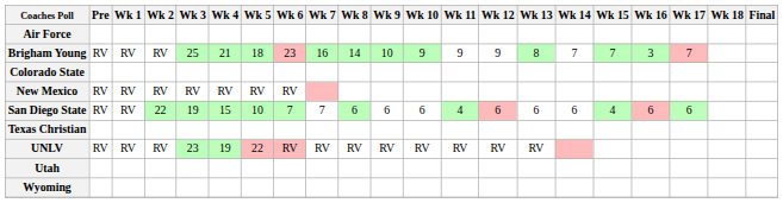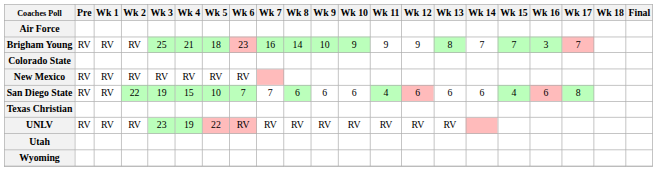 <table class="wikitable" style="white-space:nowrap;font-size:90%;">
 <tr>
 <th><small>Coaches Poll</small></th>
 <th>Pre</th>
 <th>Wk 1</th>
 <th>Wk 2</th>
 <th>Wk 3</th>
 <th>Wk 4</th>
 <th>Wk 5</th>
 <th>Wk 6</th>
 <th>Wk 7</th>
 <th>Wk 8</th>
 <th>Wk 9</th>
 <th>Wk 10</th>
 <th>Wk 11</th>
 <th>Wk 12</th>
 <th>Wk 13</th>
 <th>Wk 14</th>
 <th>Wk 15</th>
 <th>Wk 16</th>
 <th>Wk 17</th>
 <th>Wk 18</th>
 <th>Final</th>
 </tr>
 <tr style="text-align:center;">
 <th align="left">Air Force</th>
 <td style="background:#FFFFFF;"></td>
 <td style="background:#FFFFFF;"></td>
 <td style="background:#FFFFFF;"></td>
 <td style="background:#FFFFFF;"></td>
 <td style="background:#FFFFFF;"></td>
 <td style="background:#FFFFFF;"></td>
 <td style="background:#FFFFFF;"></td>
 <td style="background:#FFFFFF;"></td>
 <td style="background:#FFFFFF;"></td>
 <td style="background:#FFFFFF;"></td>
 <td style="background:#FFFFFF;"></td>
 <td style="background:#FFFFFF;"></td>
 <td style="background:#FFFFFF;"></td>
 <td style="background:#FFFFFF;"></td>
 <td style="background:#FFFFFF;"></td>
 <td style="background:#FFFFFF;"></td>
 <td style="background:#FFFFFF;"></td>
 <td style="background:#FFFFFF;"></td>
 <td style="background:#FFFFFF;"></td>
 <td style="background:#FFFFFF;"></td>
 </tr>
 <tr style="text-align:center;">
 <th>Brigham Young</th>
 <td style="background:#FFFFFF;">RV</td>
 <td style="background:#FFFFFF;">RV</td>
 <td style="background:#FFFFFF;">RV</td>
 <td style="background:#BBFFBB;">25</td>
 <td style="background:#BBFFBB;">21</td>
 <td style="background:#BBFFBB;">18</td>
 <td style="background:#FFBBBB;">23</td>
 <td style="background:#BBFFBB;">16</td>
 <td style="background:#BBFFBB;">14</td>
 <td style="background:#BBFFBB;">10</td>
 <td style="background:#BBFFBB;">9</td>
 <td style="background:#FFFFFF;">9</td>
 <td style="background:#FFFFFF;">9</td>
 <td style="background:#BBFFBB;">8</td>
 <td style="background:#FFFFFF;">7</td>
 <td style="background:#BBFFBB;">7</td>
 <td style="background:#BBFFBB;">3</td>
 <td style="background:#FFBBBB;">7</td>
 <td style="background:#FFFFFF;"></td>
 <td style="background:#FFFFFF;"></td>
 </tr>
 <tr style="text-align:center;">
 <th>Colorado State</th>
 <td style="background:#FFFFFF;"></td>
 <td style="background:#FFFFFF;"></td>
 <td style="background:#FFFFFF;"></td>
 <td style="background:#FFFFFF;"></td>
 <td style="background:#FFFFFF;"></td>
 <td style="background:#FFFFFF;"></td>
 <td style="background:#FFFFFF;"></td>
 <td style="background:#FFFFFF;"></td>
 <td style="background:#FFFFFF;"></td>
 <td style="background:#FFFFFF;"></td>
 <td style="background:#FFFFFF;"></td>
 <td style="background:#FFFFFF;"></td>
 <td style="background:#FFFFFF;"></td>
 <td style="background:#FFFFFF;"></td>
 <td style="background:#FFFFFF;"></td>
 <td style="background:#FFFFFF;"></td>
 <td style="background:#FFFFFF;"></td>
 <td style="background:#FFFFFF;"></td>
 <td style="background:#FFFFFF;"></td>
 <td style="background:#FFFFFF;"></td>
 </tr>
 <tr style="text-align:center;">
 <th>New Mexico</th>
 <td style="background:#FFFFFF;">RV</td>
 <td style="background:#FFFFFF;">RV</td>
 <td style="background:#FFFFFF;">RV</td>
 <td style="background:#FFFFFF;">RV</td>
 <td style="background:#FFFFFF;">RV</td>
 <td style="background:#FFFFFF;">RV</td>
 <td style="background:#FFFFFF;">RV</td>
 <td style="background:#FFBBBB;"></td>
 <td style="background:#FFFFFF;"></td>
 <td style="background:#FFFFFF;"></td>
 <td style="background:#FFFFFF;"></td>
 <td style="background:#FFFFFF;"></td>
 <td style="background:#FFFFFF;"></td>
 <td style="background:#FFFFFF;"></td>
 <td style="background:#FFFFFF;"></td>
 <td style="background:#FFFFFF;"></td>
 <td style="background:#FFFFFF;"></td>
 <td style="background:#FFFFFF;"></td>
 <td style="background:#FFFFFF;"></td>
 <td style="background:#FFFFFF;"></td>
 </tr>
 <tr style="text-align:center;">
 <th>San Diego State</th>
 <td style="background:#FFFFFF;">RV</td>
 <td style="background:#FFFFFF;">RV</td>
 <td style="background:#BBFFBB;">22</td>
 <td style="background:#BBFFBB;">19</td>
 <td style="background:#BBFFBB;">15</td>
 <td style="background:#BBFFBB;">10</td>
 <td style="background:#BBFFBB;">7</td>
 <td style="background:#FFFFFF;">7</td>
 <td style="background:#BBFFBB;">6</td>
 <td style="background:#FFFFFF;">6</td>
 <td style="background:#FFFFFF;">6</td>
 <td style="background:#BBFFBB;">4</td>
 <td style="background:#FFBBBB;">6</td>
 <td style="background:#FFFFFF;">6</td>
 <td style="background:#FFFFFF;">6</td>
 <td style="background:#BBFFBB;">4</td>
 <td style="background:#FFBBBB;">6</td>
-<td style="background:#BBFFBB;">6</td>
+<td style="background:#BBFFBB;">8</td>
 <td style="background:#FFFFFF;"></td>
 <td style="background:#FFFFFF;"></td>
 </tr>
 <tr style="text-align:center;">
 <th>Texas Christian</th>
 <td style="background:#FFFFFF;"></td>
 <td style="background:#FFFFFF;"></td>
 <td style="background:#FFFFFF;"></td>
 <td style="background:#FFFFFF;"></td>
 <td style="background:#FFFFFF;"></td>
 <td style="background:#FFFFFF;"></td>
 <td style="background:#FFFFFF;"></td>
 <td style="background:#FFFFFF;"></td>
 <td style="background:#FFFFFF;"></td>
 <td style="background:#FFFFFF;"></td>
 <td style="background:#FFFFFF;"></td>
 <td style="background:#FFFFFF;"></td>
 <td style="background:#FFFFFF;"></td>
 <td style="background:#FFFFFF;"></td>
 <td style="background:#FFFFFF;"></td>
 <td style="background:#FFFFFF;"></td>
 <td style="background:#FFFFFF;"></td>
 <td style="background:#FFFFFF;"></td>
 <td style="background:#FFFFFF;"></td>
 <td style="background:#FFFFFF;"></td>
 </tr>
 <tr style="text-align:center;">
 <th>UNLV</th>
 <td style="background:#FFFFFF;">RV</td>
 <td style="background:#FFFFFF;">RV</td>
 <td style="background:#FFFFFF;">RV</td>
 <td style="background:#BBFFBB;">23</td>
 <td style="background:#BBFFBB;">19</td>
 <td style="background:#FFBBBB;">22</td>
 <td style="background:#FFBBBB;">RV</td>
 <td style="background:#FFFFFF;">RV</td>
 <td style="background:#FFFFFF;">RV</td>
 <td style="background:#FFFFFF;">RV</td>
 <td style="background:#FFFFFF;">RV</td>
 <td style="background:#FFFFFF;">RV</td>
 <td style="background:#FFFFFF;">RV</td>
 <td style="background:#FFFFFF;">RV</td>
 <td style="background:#FFBBBB;"></td>
 <td style="background:#FFFFFF;"></td>
 <td style="background:#FFFFFF;"></td>
 <td style="background:#FFFFFF;"></td>
 <td style="background:#FFFFFF;"></td>
 <td style="background:#FFFFFF;"></td>
 </tr>
 <tr style="text-align:center;">
 <th>Utah</th>
 <td style="background:#FFFFFF;"></td>
 <td style="background:#FFFFFF;"></td>
 <td style="background:#FFFFFF;"></td>
 <td style="background:#FFFFFF;"></td>
 <td style="background:#FFFFFF;"></td>
 <td style="background:#FFFFFF;"></td>
 <td style="background:#FFFFFF;"></td>
 <td style="background:#FFFFFF;"></td>
 <td style="background:#FFFFFF;"></td>
 <td style="background:#FFFFFF;"></td>
 <td style="background:#FFFFFF;"></td>
 <td style="background:#FFFFFF;"></td>
 <td style="background:#FFFFFF;"></td>
 <td style="background:#FFFFFF;"></td>
 <td style="background:#FFFFFF;"></td>
 <td style="background:#FFFFFF;"></td>
 <td style="background:#FFFFFF;"></td>
 <td style="background:#FFFFFF;"></td>
 <td style="background:#FFFFFF;"></td>
 <td style="background:#FFFFFF;"></td>
 </tr>
 <tr style="text-align:center;">
 <th>Wyoming</th>
 <td style="background:#FFFFFF;"></td>
 <td style="background:#FFFFFF;"></td>
 <td style="background:#FFFFFF;"></td>
 <td style="background:#FFFFFF;"></td>
 <td style="background:#FFFFFF;"></td>
 <td style="background:#FFFFFF;"></td>
 <td style="background:#FFFFFF;"></td>
 <td style="background:#FFFFFF;"></td>
 <td style="background:#FFFFFF;"></td>
 <td style="background:#FFFFFF;"></td>
 <td style="background:#FFFFFF;"></td>
 <td style="background:#FFFFFF;"></td>
 <td style="background:#FFFFFF;"></td>
 <td style="background:#FFFFFF;"></td>
 <td style="background:#FFFFFF;"></td>
 <td style="background:#FFFFFF;"></td>
 <td style="background:#FFFFFF;"></td>
 <td style="background:#FFFFFF;"></td>
 <td style="background:#FFFFFF;"></td>
 <td style="background:#FFFFFF;"></td>
 </tr>
 <tr style="text-align:center;">
 </tr>
 </table>
